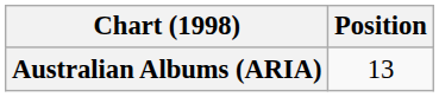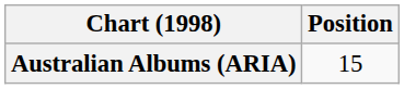 <table class="wikitable plainrowheaders" style="text-align:center">
 <tr>
 <th scope="col">Chart (1998)</th>
 <th scope="col">Position</th>
 </tr>
 <tr>
 <th scope="row">Australian Albums (ARIA)</th>
-<td>13</td>
+<td>15</td>
 </tr>
 </table>
